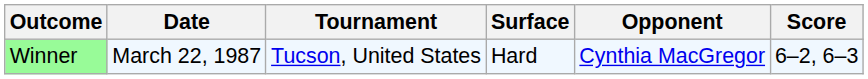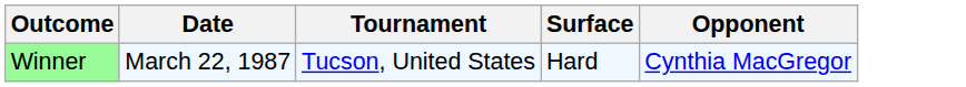 <table class="sortable wikitable" style=font-size:97%>
 <tr>
 <th>Outcome</th>
 <th>Date</th>
 <th>Tournament</th>
 <th>Surface</th>
 <th>Opponent</th>
-<th>Score</th>
 </tr>
 <tr style="background:#f0f8ff;">
 <td bgcolor="98FB98">Winner</td>
 <td>March 22, 1987</td>
 <td><a href='#'>Tucson</a>, United States</td>
 <td>Hard</td>
 <td> <a href='#'>Cynthia MacGregor</a></td>
-<td>6–2, 6–3</td>
 </tr>
 </table>
